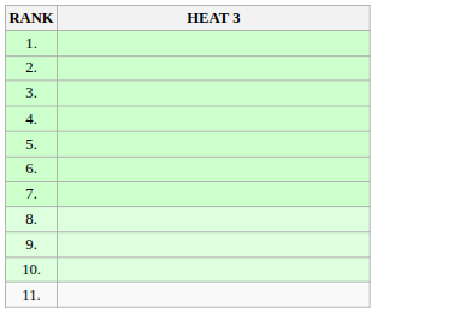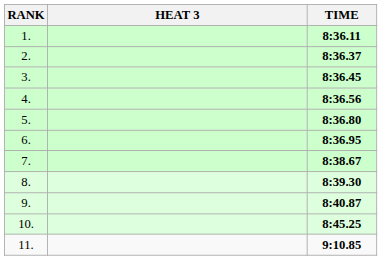 <table class="wikitable" style="border-collapse: collapse; font-size: 90%;">
 <tr>
 <th>RANK</th>
 <th align="center" style="width: 20em">HEAT 3</th>
+<th align="center" style="width: 5em">TIME</th>
 </tr>
 <tr style="background:#ccffcc;">
 <td align="center">1.</td>
 <td></td>
+<td align="center"><strong>8:36.11 </strong></td>
 </tr>
 <tr style="background:#ccffcc;">
 <td align="center">2.</td>
 <td></td>
+<td align="center"><strong>8:36.37 </strong></td>
 </tr>
 <tr style="background:#ccffcc;">
 <td align="center">3.</td>
 <td></td>
+<td align="center"><strong>8:36.45 </strong></td>
 </tr>
 <tr style="background:#ccffcc;">
 <td align="center">4.</td>
 <td></td>
+<td align="center"><strong>8:36.56 </strong></td>
 </tr>
 <tr style="background:#ccffcc;">
 <td align="center">5.</td>
 <td></td>
+<td align="center"><strong>8:36.80 </strong></td>
 </tr>
 <tr style="background:#ccffcc;">
 <td align="center">6.</td>
 <td></td>
+<td align="center"><strong>8:36.95 </strong></td>
 </tr>
 <tr style="background:#ccffcc;">
 <td align="center">7.</td>
 <td></td>
+<td align="center"><strong>8:38.67 </strong></td>
 </tr>
 <tr style="background:#ddffdd;">
 <td align="center">8.</td>
 <td></td>
+<td align="center"><strong>8:39.30 </strong></td>
 </tr>
 <tr style="background:#ddffdd;">
 <td align="center">9.</td>
 <td></td>
+<td align="center"><strong>8:40.87 </strong></td>
 </tr>
 <tr style="background:#ddffdd;">
 <td align="center">10.</td>
 <td></td>
+<td align="center"><strong>8:45.25 </strong></td>
 </tr>
 <tr>
 <td align="center">11.</td>
 <td></td>
+<td align="center"><strong>9:10.85 </strong></td>
 </tr>
 </table>
